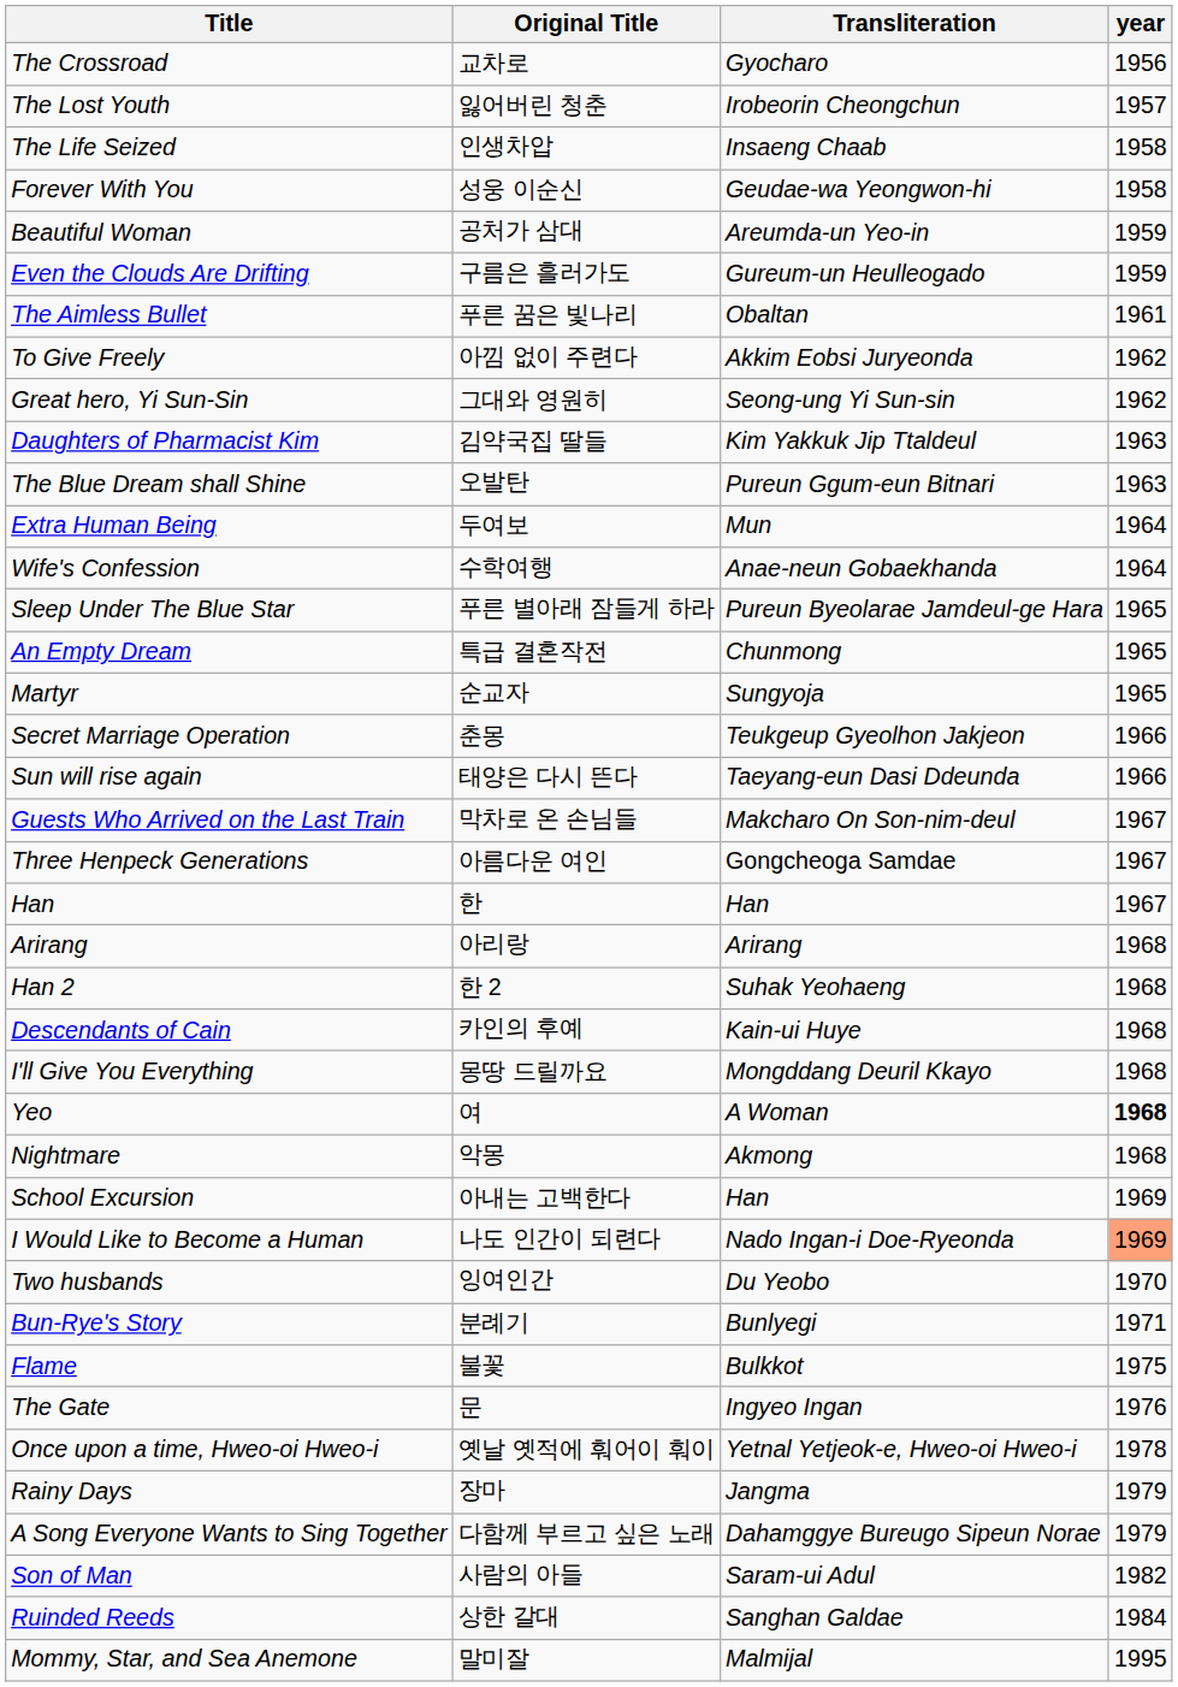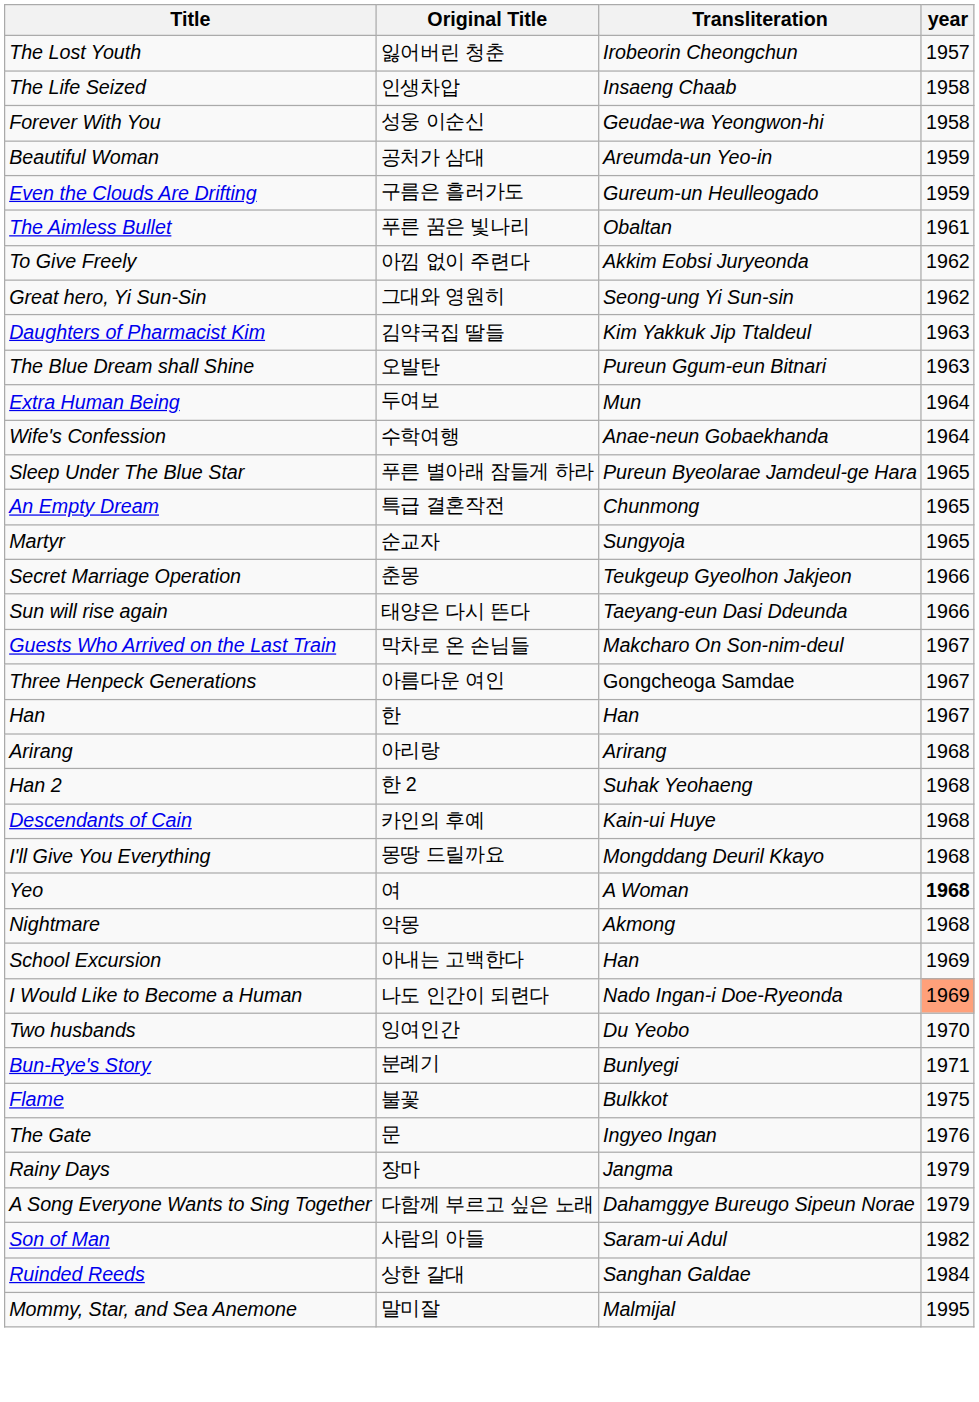 <table class=wikitable>
 <tr>
 <th>Title</th>
 <th>Original Title</th>
 <th>Transliteration</th>
 <th>year</th>
-</tr>
-<tr>
-<td><em>The Crossroad</em></td>
-<td>교차로</td>
-<td><em>Gyocharo</em></td>
-<td>1956</td>
 </tr>
 <tr>
 <td><em>The Lost Youth</em></td>
 <td>잃어버린 청춘</td>
 <td><em>Irobeorin Cheongchun</em></td>
 <td>1957</td>
 </tr>
 <tr>
 <td><em>The Life Seized</em></td>
 <td>인생차압</td>
 <td><em>Insaeng Chaab</em></td>
 <td>1958</td>
 </tr>
 <tr>
 <td><em>Forever With You</em></td>
 <td>성웅 이순신</td>
 <td><em>Geudae-wa Yeongwon-hi</em></td>
 <td>1958</td>
 </tr>
 <tr>
 <td><em>Beautiful Woman</em></td>
 <td>공처가 삼대</td>
 <td><em>Areumda-un Yeo-in</em></td>
 <td>1959</td>
 </tr>
 <tr>
 <td><em><a href='#'>Even the Clouds Are Drifting</a></em></td>
 <td>구름은 흘러가도</td>
 <td><em>Gureum-un Heulleogado</em></td>
 <td>1959</td>
 </tr>
 <tr>
 <td><em><a href='#'>The Aimless Bullet</a></em></td>
 <td>푸른 꿈은 빛나리</td>
 <td><em>Obaltan</em></td>
 <td>1961</td>
 </tr>
 <tr>
 <td><em>To Give Freely</em></td>
 <td>아낌 없이 주련다</td>
 <td><em>Akkim Eobsi Juryeonda</em></td>
 <td>1962</td>
 </tr>
 <tr>
 <td><em>Great hero, Yi Sun-Sin</em></td>
 <td>그대와 영원히</td>
 <td><em>Seong-ung Yi Sun-sin</em></td>
 <td>1962</td>
 </tr>
 <tr>
 <td><em><a href='#'>Daughters of Pharmacist Kim</a></em></td>
 <td>김약국집 딸들</td>
 <td><em>Kim Yakkuk Jip Ttaldeul</em></td>
 <td>1963</td>
 </tr>
 <tr>
 <td><em>The Blue Dream shall Shine</em></td>
 <td>오발탄</td>
 <td><em>Pureun Ggum-eun Bitnari</em></td>
 <td>1963</td>
 </tr>
 <tr>
 <td><em><a href='#'>Extra Human Being</a></em></td>
 <td>두여보</td>
 <td><em>Mun</em></td>
 <td>1964</td>
 </tr>
 <tr>
 <td><em>Wife's Confession</em></td>
 <td>수학여행</td>
 <td><em>Anae-neun Gobaekhanda</em></td>
 <td>1964</td>
 </tr>
 <tr>
 <td><em>Sleep Under The Blue Star</em></td>
 <td>푸른 별아래 잠들게 하라</td>
 <td><em>Pureun Byeolarae Jamdeul-ge Hara</em></td>
 <td>1965</td>
 </tr>
 <tr>
 <td><em><a href='#'>An Empty Dream</a></em></td>
 <td>특급 결혼작전</td>
 <td><em>Chunmong</em></td>
 <td>1965</td>
 </tr>
 <tr>
 <td><em>Martyr</em></td>
 <td>순교자</td>
 <td><em>Sungyoja</em></td>
 <td>1965</td>
 </tr>
 <tr>
 <td><em>Secret Marriage Operation</em></td>
 <td>춘몽</td>
 <td><em>Teukgeup Gyeolhon Jakjeon</em></td>
 <td>1966</td>
 </tr>
 <tr>
 <td><em>Sun will rise again</em></td>
 <td>태양은 다시 뜬다</td>
 <td><em>Taeyang-eun Dasi Ddeunda</em></td>
 <td>1966</td>
 </tr>
 <tr>
 <td><em><a href='#'>Guests Who Arrived on the Last Train</a></em></td>
 <td>막차로 온 손님들</td>
 <td><em>Makcharo On Son-nim-deul</em></td>
 <td>1967</td>
 </tr>
 <tr>
 <td><em>Three Henpeck Generations</em></td>
 <td>아름다운 여인</td>
 <td>Gongcheoga Samdae</td>
 <td>1967</td>
 </tr>
 <tr>
 <td><em>Han</em></td>
 <td>한</td>
 <td><em>Han</em></td>
 <td>1967</td>
 </tr>
 <tr>
 <td><em>Arirang</em></td>
 <td>아리랑</td>
 <td><em>Arirang</em></td>
 <td>1968</td>
 </tr>
 <tr>
 <td><em>Han 2</em></td>
 <td>한 2</td>
 <td><em>Suhak Yeohaeng</em></td>
 <td>1968</td>
 </tr>
 <tr>
 <td><em><a href='#'>Descendants of Cain</a></em></td>
 <td>카인의 후예</td>
 <td><em>Kain-ui Huye</em></td>
 <td>1968</td>
 </tr>
 <tr>
 <td><em>I'll Give You Everything</em></td>
 <td>몽땅 드릴까요</td>
 <td><em>Mongddang Deuril Kkayo</em></td>
 <td>1968</td>
 </tr>
 <tr>
 <td><em>Yeo</em></td>
 <td>여</td>
 <td><em>A Woman</em></td>
 <td><strong>1968</strong></td>
 </tr>
 <tr>
 <td><em>Nightmare</em></td>
 <td>악몽</td>
 <td><em>Akmong</em></td>
 <td>1968</td>
 </tr>
 <tr>
 <td><em>School Excursion</em></td>
 <td>아내는 고백한다</td>
 <td><em>Han</em></td>
 <td>1969</td>
 </tr>
 <tr>
 <td><em>I Would Like to Become a Human</em></td>
 <td>나도 인간이 되련다</td>
 <td><em>Nado Ingan-i Doe-Ryeonda</em></td>
 <td style="background: lightsalmon;">1969</td>
 </tr>
 <tr>
 <td><em>Two husbands</em></td>
 <td>잉여인간</td>
 <td><em>Du Yeobo</em></td>
 <td>1970</td>
 </tr>
 <tr>
 <td><em><a href='#'>Bun-Rye's Story</a></em></td>
 <td>분례기</td>
 <td><em>Bunlyegi</em></td>
 <td>1971</td>
 </tr>
 <tr>
 <td><em><a href='#'>Flame</a></em></td>
 <td>불꽃</td>
 <td><em>Bulkkot</em></td>
 <td>1975</td>
 </tr>
 <tr>
 <td><em>The Gate</em></td>
 <td>문</td>
 <td><em>Ingyeo Ingan</em></td>
 <td>1976</td>
 </tr>
 <tr>
-<td><em>Once upon a time, Hweo-oi Hweo-i</em></td>
-<td>옛날 옛적에 훠어이 훠이</td>
-<td><em>Yetnal Yetjeok-e, Hweo-oi Hweo-i</em></td>
-<td>1978</td>
-</tr>
-<tr>
 <td><em>Rainy Days</em></td>
 <td>장마</td>
 <td><em>Jangma</em></td>
 <td>1979</td>
 </tr>
 <tr>
 <td><em>A Song Everyone Wants to Sing Together</em></td>
 <td>다함께 부르고 싶은 노래</td>
 <td><em>Dahamggye Bureugo Sipeun Norae</em></td>
 <td>1979</td>
 </tr>
 <tr>
 <td><em><a href='#'>Son of Man</a></em></td>
 <td>사람의 아들</td>
 <td><em>Saram-ui Adul</em></td>
 <td>1982</td>
 </tr>
 <tr>
 <td><em><a href='#'>Ruinded Reeds</a></em></td>
 <td>상한 갈대</td>
 <td><em>Sanghan Galdae</em></td>
 <td>1984</td>
 </tr>
 <tr>
 <td><em>Mommy, Star, and Sea Anemone</em></td>
 <td>말미잘</td>
 <td><em> Malmijal</em></td>
 <td>1995</td>
 </tr>
 </table>
